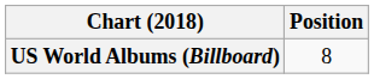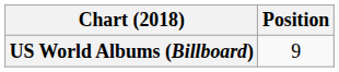 <table class="wikitable plainrowheaders" style="text-align:center">
 <tr>
 <th scope="col">Chart (2018)</th>
 <th scope="col">Position</th>
 </tr>
 <tr>
 <th scope="row">US World Albums (<em>Billboard</em>)</th>
-<td>8</td>
+<td>9</td>
 </tr>
 </table>
